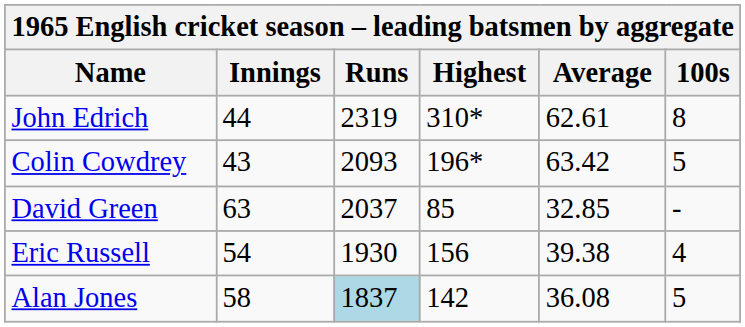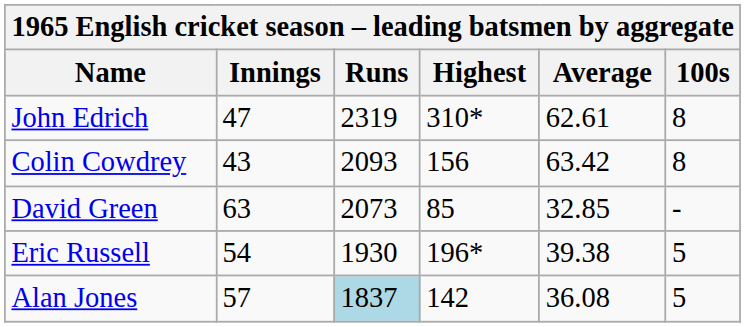 <table class="wikitable">
 <tr>
 <th bgcolor="#efefef" colspan="7">1965 English cricket season – leading batsmen by aggregate</th>
 </tr>
 <tr bgcolor="#efefef">
 <th>Name</th>
 <th>Innings</th>
 <th>Runs</th>
 <th>Highest</th>
 <th>Average</th>
 <th>100s</th>
 </tr>
 <tr>
 <td><a href='#'>John Edrich</a></td>
-<td>44</td>
+<td>47</td>
 <td>2319</td>
 <td>310*</td>
 <td>62.61</td>
 <td>8</td>
 </tr>
 <tr>
 <td><a href='#'>Colin Cowdrey</a></td>
 <td>43</td>
 <td>2093</td>
-<td>196*</td>
+<td>156</td>
 <td>63.42</td>
-<td>5</td>
+<td>8</td>
 </tr>
 <tr>
 <td><a href='#'>David Green</a></td>
 <td>63</td>
-<td>2037</td>
+<td>2073</td>
 <td>85</td>
 <td>32.85</td>
 <td>-</td>
 </tr>
 <tr>
 <td><a href='#'>Eric Russell</a></td>
 <td>54</td>
 <td>1930</td>
-<td>156</td>
+<td>196*</td>
 <td>39.38</td>
-<td>4</td>
+<td>5</td>
 </tr>
 <tr>
 <td><a href='#'>Alan Jones</a></td>
-<td>58</td>
+<td>57</td>
 <td style="background: lightblue;">1837</td>
 <td>142</td>
 <td>36.08</td>
 <td>5</td>
 </tr>
 </table>
